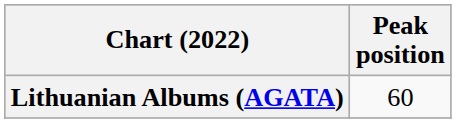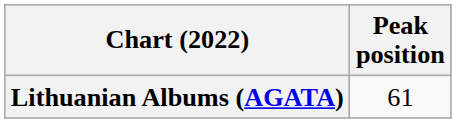 <table class="wikitable plainrowheaders" style="text-align:center;">
 <tr>
 <th scope="col">Chart (2022)</th>
 <th scope="col">Peak<br>position</th>
 </tr>
 <tr>
 <th scope="row">Lithuanian Albums (<a href='#'>AGATA</a>)</th>
-<td>60</td>
+<td>61</td>
 </tr>
 </table>
